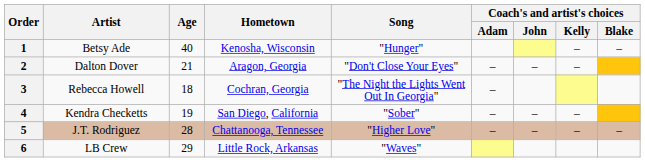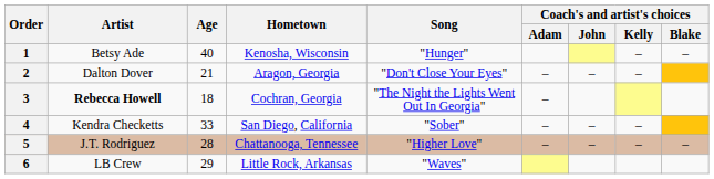 <table class="wikitable" style="text-align:center; line-height:17px; width:100%;">
 <tr>
 <th scope="col" rowspan="2" style="width:04%;">Order</th>
 <th scope="col" rowspan="2" style="width:18%;">Artist</th>
 <th scope="col" rowspan="2" style="width:05%;">Age</th>
 <th scope="col" rowspan="2" style="width:18%;">Hometown</th>
 <th scope="col" rowspan="2" style="width:20%;">Song</th>
 <th scope="col" colspan="4" style="width:24%;">Coach's and artist's choices</th>
 </tr>
 <tr>
 <th style="width:06%;">Adam</th>
 <th style="width:06%;">John</th>
 <th style="width:06%;">Kelly</th>
 <th style="width:06%;">Blake</th>
 </tr>
 <tr>
 <th>1</th>
 <td>Betsy Ade</td>
 <td>40</td>
 <td><a href='#'>Kenosha, Wisconsin</a></td>
 <td>"<a href='#'>Hunger</a>"</td>
 <td><em></em></td>
 <td style="background:#fdfc8f;"><em></em></td>
 <td>–</td>
 <td>–</td>
 </tr>
 <tr>
 <th>2</th>
 <td>Dalton Dover</td>
 <td>21</td>
 <td><a href='#'>Aragon, Georgia</a></td>
 <td>"<a href='#'>Don't Close Your Eyes</a>"</td>
 <td>–</td>
 <td>–</td>
 <td>–</td>
 <td style="background:#ffc40c"><em></em></td>
 </tr>
 <tr>
 <th>3</th>
-<td>Rebecca Howell</td>
+<td><strong>Rebecca Howell</strong></td>
 <td>18</td>
 <td><a href='#'>Cochran, Georgia</a></td>
 <td>"<a href='#'>The Night the Lights Went Out In Georgia</a>"</td>
 <td>–</td>
 <td><em></em></td>
 <td style="background:#fdfc8f;"><em></em></td>
 <td><em></em></td>
 </tr>
 <tr>
 <th>4</th>
 <td>Kendra Checketts</td>
-<td>19</td>
+<td>33</td>
 <td><a href='#'>San Diego</a>, <a href='#'>California</a></td>
 <td>"<a href='#'>Sober</a>"</td>
 <td>–</td>
 <td>–</td>
 <td>–</td>
 <td style="background:#ffc40c"><em></em></td>
 </tr>
 <tr style="background:#dbbba4;">
 <th>5</th>
 <td>J.T. Rodriguez</td>
 <td>28</td>
 <td><a href='#'>Chattanooga, Tennessee</a></td>
 <td>"<a href='#'>Higher Love</a>"</td>
 <td>–</td>
 <td>–</td>
 <td>–</td>
 <td>–</td>
 </tr>
 <tr>
 <th>6</th>
 <td>LB Crew</td>
 <td>29</td>
 <td><a href='#'>Little Rock, Arkansas</a></td>
 <td>"<a href='#'>Waves</a>"</td>
 <td style="background:#fdfc8f;"><em></em></td>
 <td><em></em></td>
 <td><em></em></td>
 <td><em></em></td>
 </tr>
 </table>
